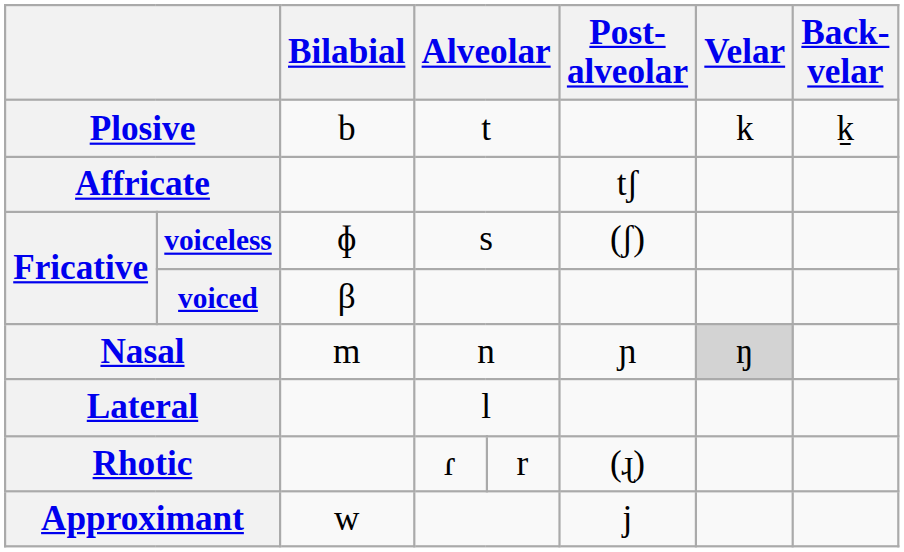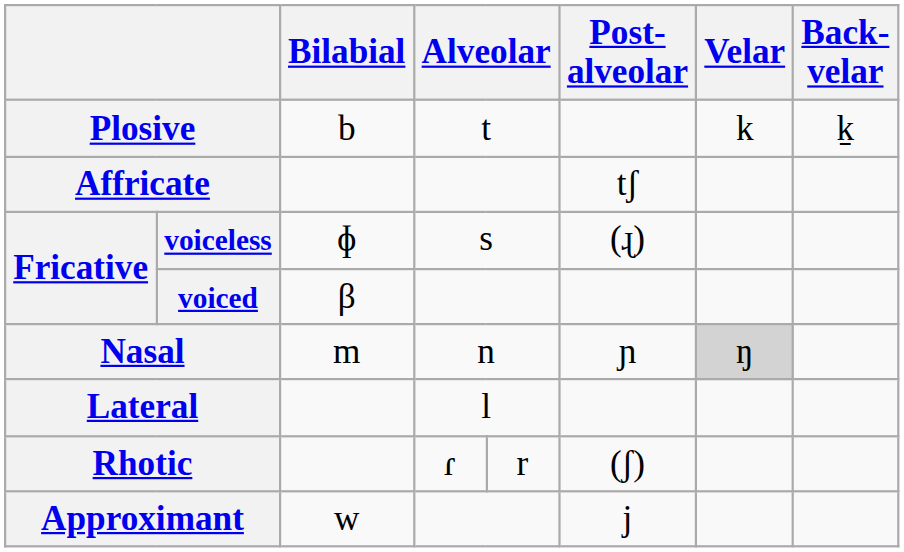 <table class="wikitable" style="text-align:center">
 <tr>
 <th colspan="2"></th>
 <th><a href='#'>Bilabial</a></th>
 <th colspan="2"><a href='#'>Alveolar</a></th>
 <th><a href='#'>Post-<br>alveolar</a></th>
 <th><a href='#'>Velar</a></th>
 <th><a href='#'>Back-<br>velar</a></th>
 </tr>
 <tr>
 <th colspan="2"><a href='#'>Plosive</a></th>
 <td>b</td>
 <td colspan="2">t</td>
 <td></td>
 <td>k</td>
 <td>k̠</td>
 </tr>
 <tr>
 <th colspan="2"><a href='#'>Affricate</a></th>
 <td></td>
 <td colspan="2"></td>
 <td>tʃ</td>
 <td></td>
 <td></td>
 </tr>
 <tr>
 <th rowspan="2"><a href='#'>Fricative</a></th>
 <th><small><a href='#'>voiceless</a></small></th>
 <td>ɸ</td>
 <td colspan="2">s</td>
-<td>(ʃ)</td>
+<td>(ɻ)</td>
 <td></td>
 <td></td>
 </tr>
 <tr>
 <th><small><a href='#'>voiced</a></small></th>
 <td>β</td>
 <td colspan="2"></td>
 <td></td>
 <td></td>
 <td></td>
 </tr>
 <tr>
 <th colspan="2"><a href='#'>Nasal</a></th>
 <td>m</td>
 <td colspan="2">n</td>
 <td>ɲ</td>
 <td style="background: lightgrey;">ŋ</td>
 <td></td>
 </tr>
 <tr>
 <th colspan="2"><a href='#'>Lateral</a></th>
 <td></td>
 <td colspan="2">l</td>
 <td></td>
 <td></td>
 <td></td>
 </tr>
 <tr>
 <th colspan="2"><a href='#'>Rhotic</a></th>
 <td></td>
 <td>ɾ</td>
 <td>r</td>
-<td>(ɻ)</td>
+<td>(ʃ)</td>
 <td></td>
 <td></td>
 </tr>
 <tr>
 <th colspan="2"><a href='#'>Approximant</a></th>
 <td>w</td>
 <td colspan="2"></td>
 <td>j</td>
 <td></td>
 <td></td>
 </tr>
 </table>
